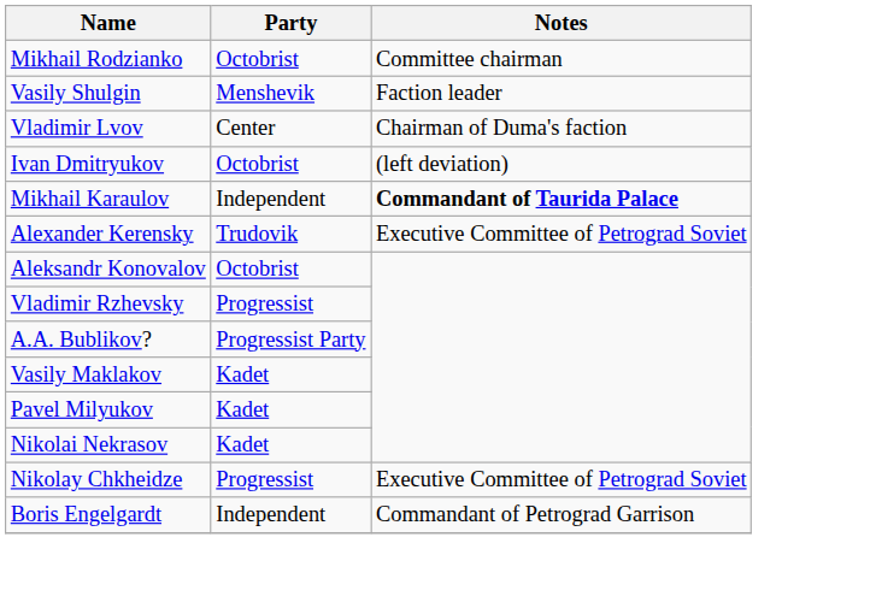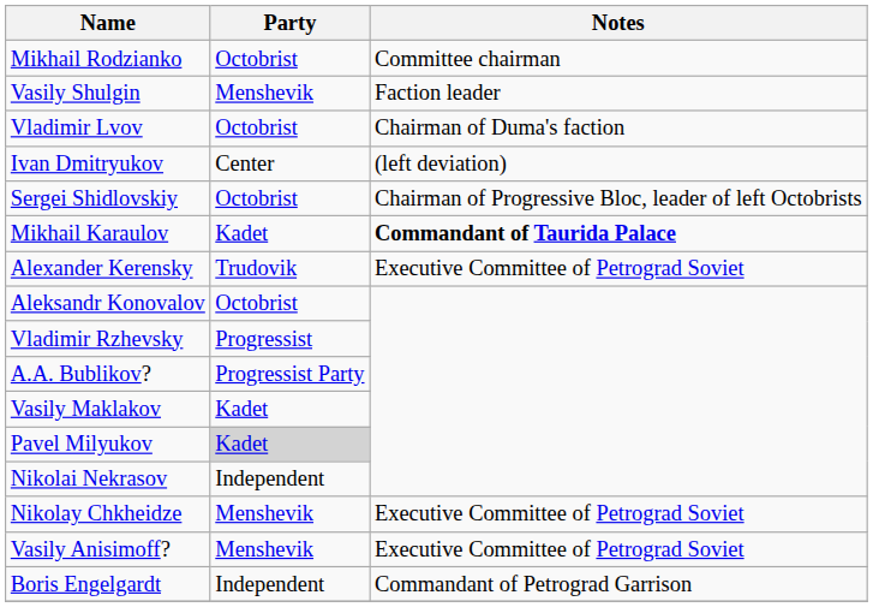 <table class="wikitable">
 <tr>
 <th>Name</th>
 <th>Party</th>
 <th>Notes</th>
 </tr>
 <tr>
 <td><a href='#'>Mikhail Rodzianko</a></td>
 <td><a href='#'>Octobrist</a></td>
 <td>Committee chairman</td>
 </tr>
 <tr>
 <td><a href='#'>Vasily Shulgin</a></td>
 <td><a href='#'>Menshevik</a></td>
 <td>Faction leader</td>
 </tr>
 <tr>
 <td><a href='#'>Vladimir Lvov</a></td>
-<td>Center</td>
+<td><a href='#'>Octobrist</a></td>
 <td>Chairman of Duma's faction</td>
 </tr>
 <tr>
 <td><a href='#'>Ivan Dmitryukov</a></td>
-<td><a href='#'>Octobrist</a></td>
+<td>Center</td>
 <td>(left deviation)</td>
 </tr>
 <tr>
+<td><a href='#'>Sergei Shidlovskiy</a></td>
+<td><a href='#'>Octobrist</a></td>
+<td>Chairman of Progressive Bloc, leader of left Octobrists</td>
+</tr>
+<tr>
 <td><a href='#'>Mikhail Karaulov</a></td>
-<td>Independent</td>
+<td><a href='#'>Kadet</a></td>
 <td><strong>Commandant of <a href='#'>Taurida Palace</a></strong></td>
 </tr>
 <tr>
 <td><a href='#'>Alexander Kerensky</a></td>
 <td><a href='#'>Trudovik</a></td>
 <td>Executive Committee of <a href='#'>Petrograd Soviet</a></td>
 </tr>
 <tr>
 <td><a href='#'>Aleksandr Konovalov</a></td>
 <td><a href='#'>Octobrist</a></td>
 </tr>
 <tr>
 <td><a href='#'>Vladimir Rzhevsky</a></td>
 <td><a href='#'>Progressist</a></td>
 </tr>
 <tr>
 <td><a href='#'>A.A. Bublikov</a>?</td>
 <td><a href='#'>Progressist Party</a></td>
 </tr>
 <tr>
 <td><a href='#'>Vasily Maklakov</a></td>
 <td><a href='#'>Kadet</a></td>
 </tr>
 <tr>
 <td><a href='#'>Pavel Milyukov</a></td>
-<td><a href='#'>Kadet</a></td>
+<td style="background: lightgrey;"><a href='#'>Kadet</a></td>
 </tr>
 <tr>
 <td><a href='#'>Nikolai Nekrasov</a></td>
-<td><a href='#'>Kadet</a></td>
+<td>Independent</td>
 </tr>
 <tr>
 <td><a href='#'>Nikolay Chkheidze</a></td>
-<td><a href='#'>Progressist</a></td>
+<td><a href='#'>Menshevik</a></td>
+<td>Executive Committee of <a href='#'>Petrograd Soviet</a></td>
+</tr>
+<tr>
+<td><a href='#'>Vasily Anisimoff</a>?</td>
+<td><a href='#'>Menshevik</a></td>
 <td>Executive Committee of <a href='#'>Petrograd Soviet</a></td>
 </tr>
 <tr>
 <td><a href='#'>Boris Engelgardt</a></td>
 <td>Independent</td>
 <td>Commandant of Petrograd Garrison</td>
 </tr>
 <tr>
 </tr>
 </table>
